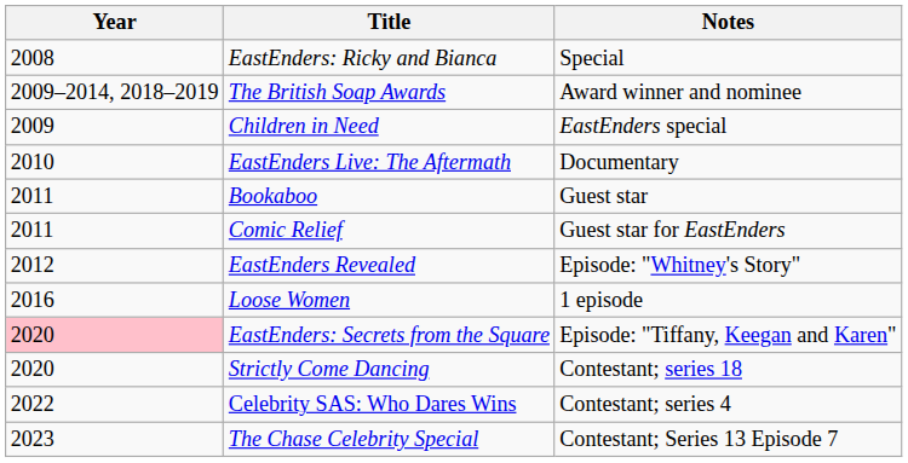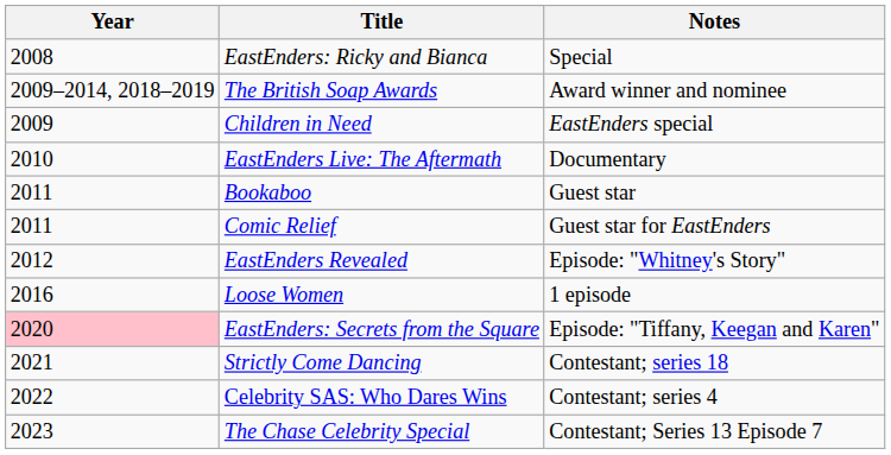 <table class="wikitable">
 <tr>
 <th>Year</th>
 <th>Title</th>
 <th>Notes</th>
 </tr>
 <tr>
 <td>2008</td>
 <td><em>EastEnders: Ricky and Bianca</em></td>
 <td>Special</td>
 </tr>
 <tr>
 <td>2009–2014, 2018–2019</td>
 <td><em><a href='#'>The British Soap Awards</a></em></td>
 <td>Award winner and nominee</td>
 </tr>
 <tr>
 <td>2009</td>
 <td><em><a href='#'>Children in Need</a></em></td>
 <td><em>EastEnders</em> special</td>
 </tr>
 <tr>
 <td>2010</td>
 <td><em><a href='#'>EastEnders Live: The Aftermath</a></em></td>
 <td>Documentary</td>
 </tr>
 <tr>
 <td>2011</td>
 <td><em><a href='#'>Bookaboo</a></em></td>
 <td>Guest star</td>
 </tr>
 <tr>
 <td>2011</td>
 <td><em><a href='#'>Comic Relief</a></em></td>
 <td>Guest star for <em>EastEnders</em></td>
 </tr>
 <tr>
 <td>2012</td>
 <td><em><a href='#'>EastEnders Revealed</a></em></td>
 <td>Episode: "<a href='#'>Whitney</a>'s Story"</td>
 </tr>
 <tr>
 <td>2016</td>
 <td><em><a href='#'>Loose Women</a></em></td>
 <td>1 episode</td>
 </tr>
 <tr>
 <td style="background: pink;">2020</td>
 <td><em><a href='#'>EastEnders: Secrets from the Square</a></em></td>
 <td>Episode: "Tiffany, <a href='#'>Keegan</a> and <a href='#'>Karen</a>"</td>
 </tr>
 <tr>
-<td>2020</td>
+<td>2021</td>
 <td><em><a href='#'>Strictly Come Dancing</a></em></td>
 <td>Contestant; <a href='#'>series 18</a></td>
 </tr>
 <tr>
 <td>2022</td>
 <td><a href='#'>Celebrity SAS: Who Dares Wins</a></td>
 <td>Contestant; series 4</td>
 </tr>
 <tr>
 <td>2023</td>
 <td><em><a href='#'>The Chase Celebrity Special</a></em></td>
 <td>Contestant; Series 13 Episode 7</td>
 </tr>
 </table>
